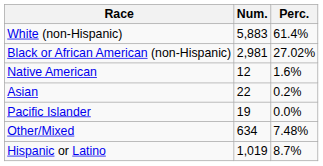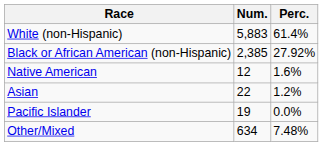 <table class="wikitable">
 <tr>
 <th>Race</th>
 <th>Num.</th>
 <th>Perc.</th>
 </tr>
 <tr>
 <td><a href='#'>White</a> (non-Hispanic)</td>
 <td>5,883</td>
 <td>61.4%</td>
 </tr>
 <tr>
 <td><a href='#'>Black or African American</a> (non-Hispanic)</td>
-<td>2,981</td>
-<td>27.02%</td>
+<td>2,385</td>
+<td>27.92%</td>
 </tr>
 <tr>
 <td><a href='#'>Native American</a></td>
 <td>12</td>
 <td>1.6%</td>
 </tr>
 <tr>
 <td><a href='#'>Asian</a></td>
 <td>22</td>
-<td>0.2%</td>
+<td>1.2%</td>
 </tr>
 <tr>
 <td><a href='#'>Pacific Islander</a></td>
 <td>19</td>
 <td>0.0%</td>
 </tr>
 <tr>
 <td><a href='#'>Other/Mixed</a></td>
 <td>634</td>
 <td>7.48%</td>
 </tr>
-<tr>
-<td><a href='#'>Hispanic</a> or <a href='#'>Latino</a></td>
-<td>1,019</td>
-<td>8.7%</td>
-</tr>
 </table>
